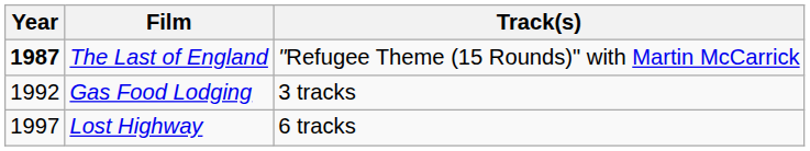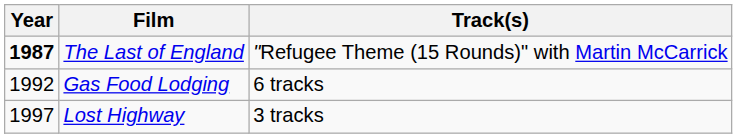 <table class="wikitable">
 <tr>
 <th>Year</th>
 <th>Film</th>
 <th>Track(s)</th>
 </tr>
 <tr>
 <td><strong>1987</strong></td>
 <td><em><a href='#'>The Last of England</a></em></td>
 <td><em>"</em>Refugee Theme (15 Rounds)" with <a href='#'>Martin McCarrick</a></td>
 </tr>
 <tr>
 <td>1992</td>
 <td><em><a href='#'>Gas Food Lodging</a></em></td>
-<td>3 tracks</td>
+<td>6 tracks</td>
 </tr>
 <tr>
 <td>1997</td>
 <td><em><a href='#'>Lost Highway</a></em></td>
-<td>6 tracks</td>
+<td>3 tracks</td>
 </tr>
 </table>
